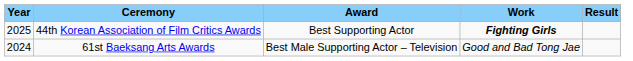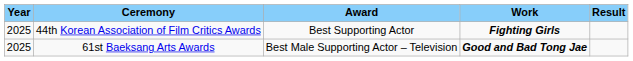 <table class="wikitable" style="text-align:center">
 <tr style="background:#87CEFA; color:black; font-weight:bold">
 <td>Year</td>
 <td>Ceremony</td>
 <td>Award</td>
 <td>Work</td>
 <td>Result</td>
 </tr>
 <tr>
 <td>2025</td>
 <td>44th <a href='#'>Korean Association of Film Critics Awards</a></td>
 <td>Best Supporting Actor</td>
 <td><strong><em>Fighting Girls</em></strong></td>
 <td></td>
 </tr>
 <tr>
-<td>2024</td>
+<td>2025</td>
 <td>61st <a href='#'>Baeksang Arts Awards</a></td>
 <td>Best Male Supporting Actor – Television</td>
-<td><em>Good and Bad Tong Jae</em></td>
+<td><strong><em>Good and Bad Tong Jae</em></strong></td>
 <td></td>
 </tr>
 </table>
